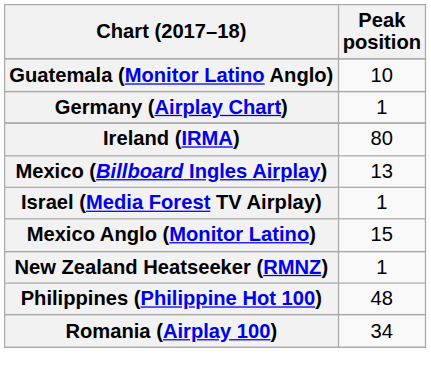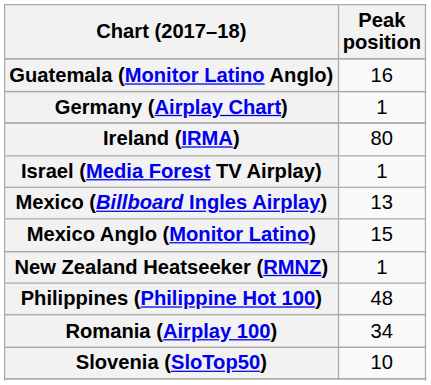 <table class="wikitable sortable plainrowheaders" style="text-align:center">
 <tr>
 <th scope="col">Chart (2017–18)</th>
 <th scope="col">Peak<br>position</th>
 </tr>
 <tr>
 </tr>
 <tr>
 </tr>
 <tr>
 </tr>
 <tr>
 </tr>
 <tr>
 </tr>
 <tr>
 </tr>
 <tr>
 </tr>
 <tr>
 </tr>
 <tr>
 </tr>
 <tr>
 </tr>
 <tr>
 </tr>
 <tr>
 </tr>
 <tr>
 <th scope="row">Guatemala (<a href='#'>Monitor Latino</a> Anglo)</th>
-<td>10</td>
+<td>16</td>
 </tr>
 <tr>
 </tr>
 <tr>
 <th scope="row">Germany (<a href='#'>Airplay Chart</a>)</th>
 <td>1</td>
 </tr>
 <tr>
 </tr>
 <tr>
 </tr>
 <tr>
 <th scope="row">Ireland (<a href='#'>IRMA</a>)</th>
 <td>80</td>
 </tr>
 <tr>
+<th scope="row">Israel (<a href='#'>Media Forest</a> TV Airplay)</th>
+<td>1</td>
+</tr>
+<tr>
 <th scope="row">Mexico (<a href='#'><em>Billboard</em> Ingles Airplay</a>)</th>
 <td style="text-align:center;">13</td>
-</tr>
-<tr>
-<th scope="row">Israel (<a href='#'>Media Forest</a> TV Airplay)</th>
-<td>1</td>
 </tr>
 <tr>
 <th scope="row">Mexico Anglo (<a href='#'>Monitor Latino</a>)</th>
 <td>15</td>
 </tr>
 <tr>
 </tr>
 <tr>
 </tr>
 <tr>
 <th scope="row">New Zealand Heatseeker (<a href='#'>RMNZ</a>)</th>
 <td>1</td>
 </tr>
 <tr>
 <th scope="row">Philippines (<a href='#'>Philippine Hot 100</a>)</th>
 <td>48</td>
 </tr>
 <tr>
 </tr>
 <tr>
 <th scope="row">Romania (<a href='#'>Airplay 100</a>)</th>
 <td>34</td>
 </tr>
 <tr>
 </tr>
 <tr>
 </tr>
 <tr>
+<th scope="row">Slovenia (<a href='#'>SloTop50</a>)</th>
+<td>10</td>
+</tr>
+<tr>
 </tr>
 <tr>
 </tr>
 <tr>
 </tr>
 <tr>
 </tr>
 <tr>
 </tr>
 <tr>
 </tr>
 <tr>
 </tr>
 </table>
